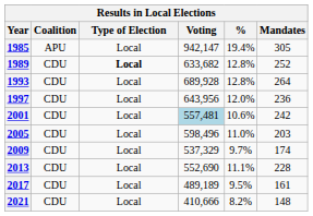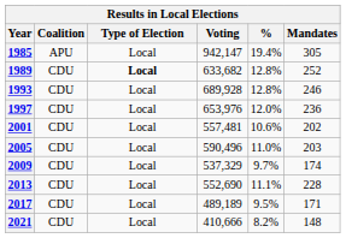 <table class="wikitable" style="text-align:center;">
 <tr style="background-color:#C9C9C9">
 <th colspan=9>Results in Local Elections<br> </th>
 </tr>
 <tr>
 <th style="width: 20px">Year</th>
 <th style="width: 20px">Coalition</th>
 <th style="width:140px">Type of Election</th>
 <th style="width: 60px">Voting</th>
 <th style="width: 20px">%</th>
 <th style="width: 20px">Mandates</th>
 </tr>
 <tr>
 <th><a href='#'>1985</a></th>
 <td>APU</td>
 <td>Local</td>
 <td>942,147</td>
 <td>19.4%</td>
 <td>305</td>
 </tr>
 <tr>
 <th><a href='#'>1989</a></th>
 <td>CDU</td>
 <td><strong>Local</strong></td>
 <td>633,682</td>
 <td>12.8%</td>
 <td>252</td>
 </tr>
 <tr>
 <th><a href='#'>1993</a></th>
 <td>CDU</td>
 <td>Local</td>
 <td>689,928</td>
 <td>12.8%</td>
-<td>264</td>
+<td>246</td>
 </tr>
 <tr>
 <th><a href='#'>1997</a></th>
 <td>CDU</td>
 <td>Local</td>
-<td>643,956</td>
+<td>653,976</td>
 <td>12.0%</td>
 <td>236</td>
 </tr>
 <tr>
 <th><a href='#'>2001</a></th>
 <td>CDU</td>
 <td>Local</td>
-<td style="background: lightblue;">557,481</td>
+<td>557,481</td>
 <td>10.6%</td>
-<td>242</td>
+<td>202</td>
 </tr>
 <tr>
 <th><a href='#'>2005</a></th>
 <td>CDU</td>
 <td>Local</td>
-<td>598,496</td>
+<td>590,496</td>
 <td>11.0%</td>
 <td>203</td>
 </tr>
 <tr>
 <th><a href='#'>2009</a></th>
 <td>CDU</td>
 <td>Local</td>
 <td>537,329</td>
 <td>9.7%</td>
 <td>174</td>
 </tr>
 <tr>
 <th><a href='#'>2013</a></th>
 <td>CDU</td>
 <td>Local</td>
 <td>552,690</td>
 <td>11.1%</td>
 <td>228</td>
 </tr>
 <tr>
 <th><a href='#'>2017</a></th>
 <td>CDU</td>
 <td>Local</td>
 <td>489,189</td>
 <td>9.5%</td>
-<td>161</td>
+<td>171</td>
 </tr>
 <tr>
 <th><a href='#'>2021</a></th>
 <td>CDU</td>
 <td>Local</td>
 <td>410,666</td>
 <td>8.2%</td>
 <td>148</td>
 </tr>
 </table>
